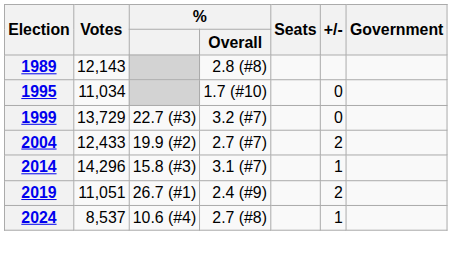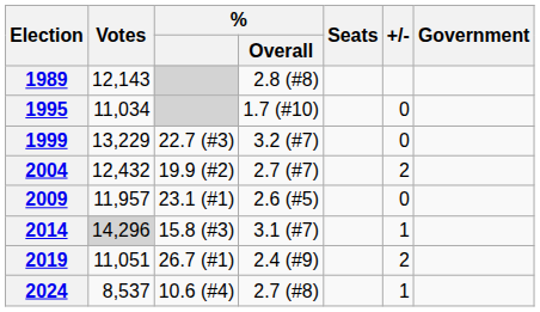 <table class="wikitable" style="text-align:right;">
 <tr>
 <th rowspan=2>Election</th>
 <th rowspan=2>Votes</th>
 <th colspan=2>%</th>
 <th rowspan=2>Seats</th>
 <th rowspan=2>+/-</th>
 <th rowspan=2>Government</th>
 </tr>
 <tr>
 <th></th>
 <th>Overall</th>
 </tr>
 <tr>
 <th><a href='#'>1989</a></th>
 <td>12,143</td>
 <td bgcolor="lightgrey"></td>
 <td>2.8 (#8)</td>
 <td></td>
 <td></td>
 <td></td>
 </tr>
 <tr>
 <th><a href='#'>1995</a></th>
 <td>11,034</td>
 <td bgcolor="lightgrey"></td>
 <td>1.7 (#10)</td>
 <td></td>
 <td> 0</td>
 <td></td>
 </tr>
 <tr>
 <th><a href='#'>1999</a></th>
-<td>13,729</td>
+<td>13,229</td>
 <td>22.7 (#3)</td>
 <td>3.2 (#7)</td>
 <td></td>
 <td> 0</td>
 <td></td>
 </tr>
 <tr>
 <th><a href='#'>2004</a></th>
-<td>12,433</td>
+<td>12,432</td>
 <td>19.9 (#2)</td>
 <td>2.7 (#7)</td>
 <td></td>
 <td> 2</td>
 <td></td>
 </tr>
 <tr>
+<th><a href='#'>2009</a></th>
+<td>11,957</td>
+<td>23.1 (#1)</td>
+<td>2.6 (#5)</td>
+<td></td>
+<td> 0</td>
+<td></td>
+</tr>
+<tr>
 <th><a href='#'>2014</a></th>
-<td>14,296</td>
+<td style="background: lightgrey;">14,296</td>
 <td>15.8 (#3)</td>
 <td>3.1 (#7)</td>
 <td></td>
 <td> 1</td>
 <td></td>
 </tr>
 <tr>
 <th><a href='#'>2019</a></th>
 <td>11,051</td>
 <td>26.7 (#1)</td>
 <td>2.4 (#9)</td>
 <td></td>
 <td> 2</td>
 <td></td>
 </tr>
 <tr>
 <th><a href='#'>2024</a></th>
 <td>8,537</td>
 <td>10.6 (#4)</td>
 <td>2.7 (#8)</td>
 <td></td>
 <td> 1</td>
 <td></td>
 </tr>
 </table>
